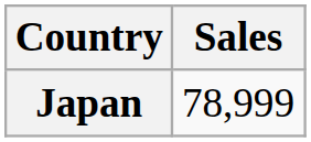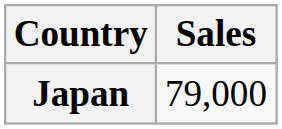 <table class="wikitable">
 <tr>
 <th>Country</th>
 <th>Sales</th>
 </tr>
 <tr>
 <th>Japan</th>
-<td>78,999</td>
+<td>79,000</td>
 </tr>
 </table>
